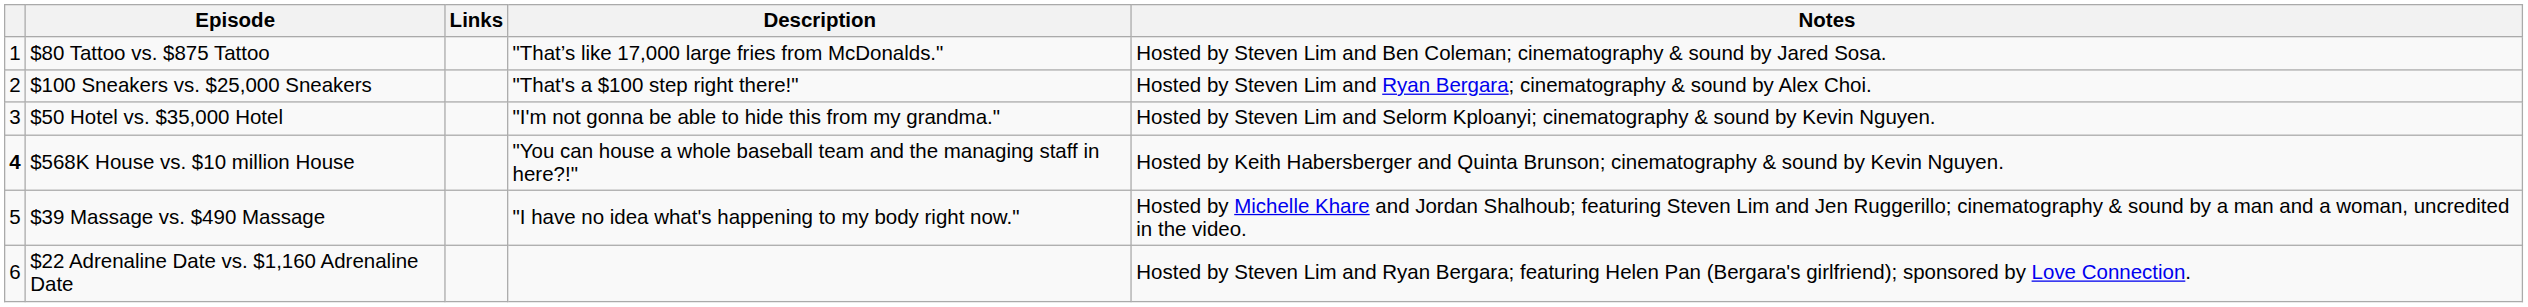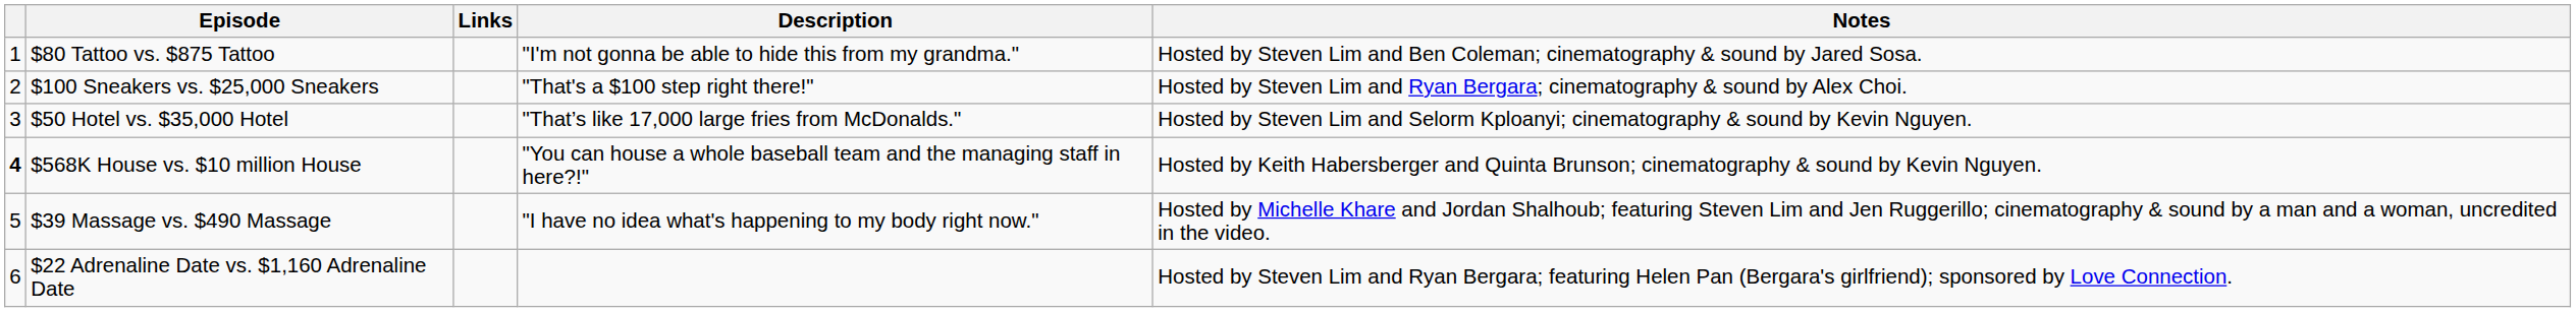 <table class="wikitable">
 <tr>
 <th></th>
 <th>Episode</th>
 <th>Links</th>
 <th>Description</th>
 <th>Notes</th>
 </tr>
 <tr>
 <td>1</td>
 <td>$80 Tattoo vs. $875 Tattoo</td>
 <td></td>
-<td>"That’s like 17,000 large fries from McDonalds."</td>
+<td>"I'm not gonna be able to hide this from my grandma."</td>
 <td>Hosted by Steven Lim and Ben Coleman; cinematography & sound by Jared Sosa.</td>
 </tr>
 <tr>
 <td>2</td>
 <td>$100 Sneakers vs. $25,000 Sneakers</td>
 <td></td>
 <td>"That's a $100 step right there!"</td>
 <td>Hosted by Steven Lim and <a href='#'>Ryan Bergara</a>; cinematography & sound by Alex Choi.</td>
 </tr>
 <tr>
 <td>3</td>
 <td>$50 Hotel vs. $35,000 Hotel</td>
 <td></td>
-<td>"I'm not gonna be able to hide this from my grandma."</td>
+<td>"That’s like 17,000 large fries from McDonalds."</td>
 <td>Hosted by Steven Lim and Selorm Kploanyi; cinematography & sound by Kevin Nguyen.</td>
 </tr>
 <tr>
 <td><strong>4</strong></td>
 <td>$568K House vs. $10 million House</td>
 <td></td>
 <td>"You can house a whole baseball team and the managing staff in here?!"</td>
 <td>Hosted by Keith Habersberger and Quinta Brunson; cinematography & sound by Kevin Nguyen.</td>
 </tr>
 <tr>
 <td>5</td>
 <td>$39 Massage vs. $490 Massage</td>
 <td></td>
 <td>"I have no idea what's happening to my body right now."</td>
 <td>Hosted by <a href='#'>Michelle Khare</a> and Jordan Shalhoub; featuring Steven Lim and Jen Ruggerillo; cinematography & sound by a man and a woman, uncredited in the video.</td>
 </tr>
 <tr>
 <td>6</td>
 <td>$22 Adrenaline Date vs. $1,160 Adrenaline Date</td>
 <td></td>
 <td></td>
 <td>Hosted by Steven Lim and Ryan Bergara; featuring Helen Pan (Bergara's girlfriend); sponsored by <a href='#'>Love Connection</a>.</td>
 </tr>
 </table>
